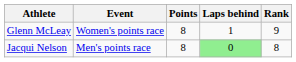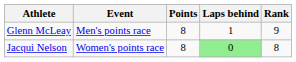 <table class=wikitable style="font-size:90%;">
 <tr>
 <th>Athlete</th>
 <th>Event</th>
 <th>Points</th>
 <th>Laps behind</th>
 <th>Rank</th>
 </tr>
 <tr align=center>
 <td align=left><a href='#'>Glenn McLeay</a></td>
-<td align=left><a href='#'>Women's points race</a></td>
+<td align=left><a href='#'>Men's points race</a></td>
 <td>8</td>
 <td>1</td>
 <td>9</td>
 </tr>
 <tr align=center>
 <td align=left><a href='#'>Jacqui Nelson</a></td>
-<td align=left><a href='#'>Men's points race</a></td>
+<td align=left><a href='#'>Women's points race</a></td>
 <td>8</td>
 <td style="background: lightgreen;">0</td>
 <td>8</td>
 </tr>
 </table>
